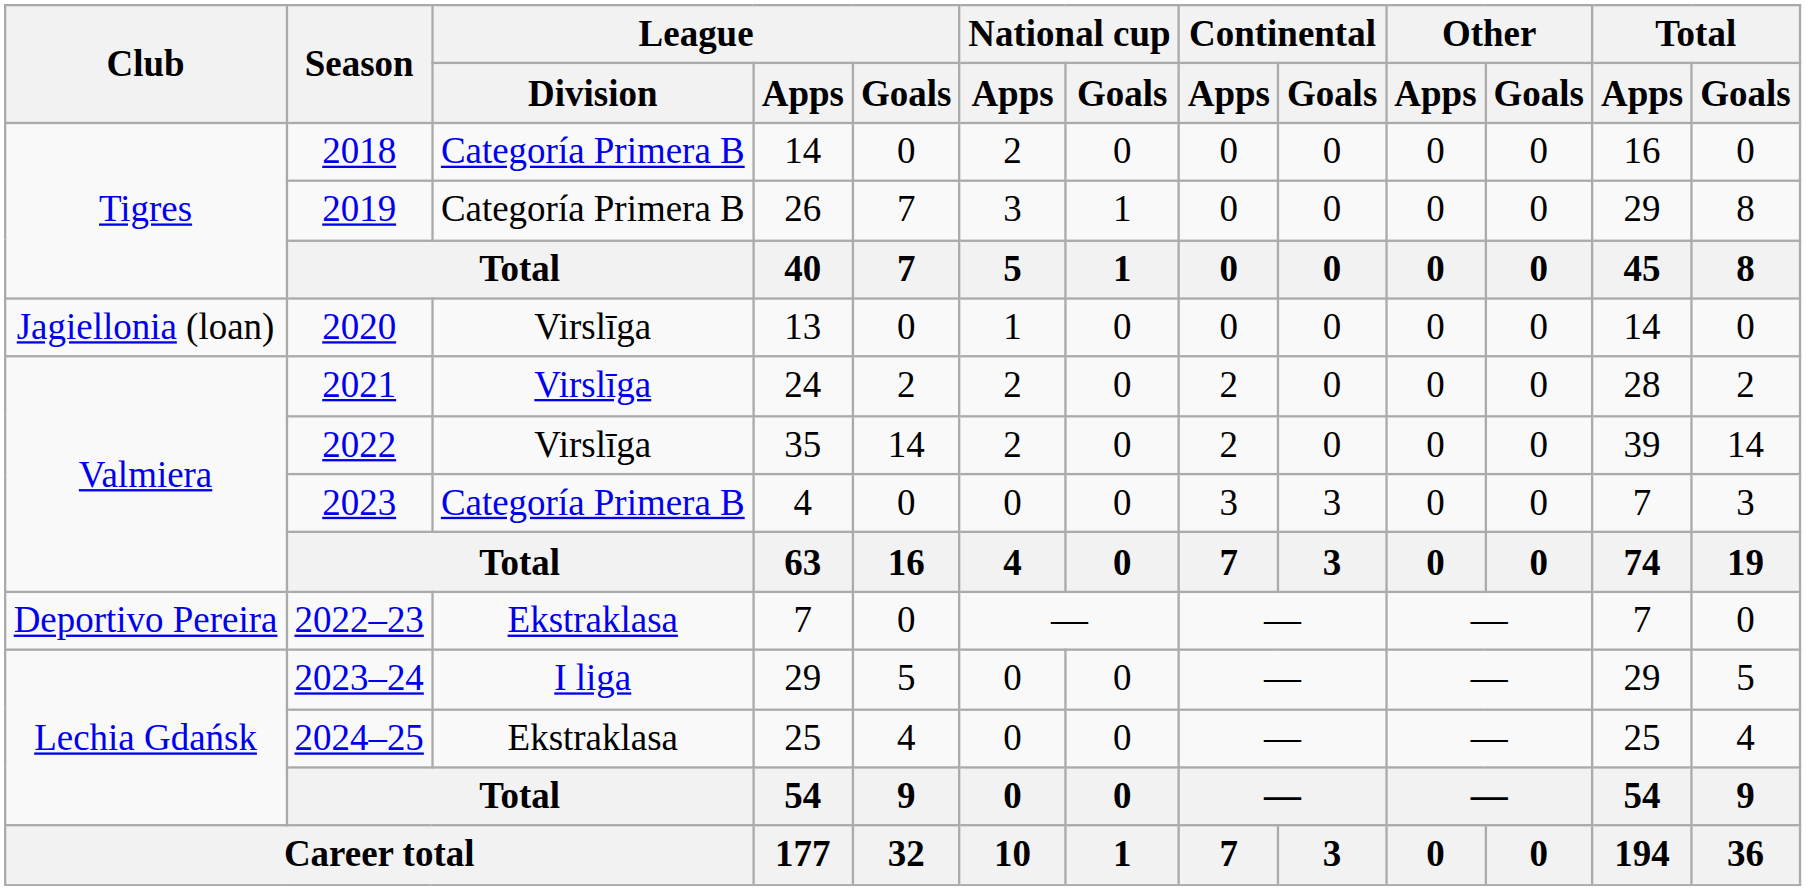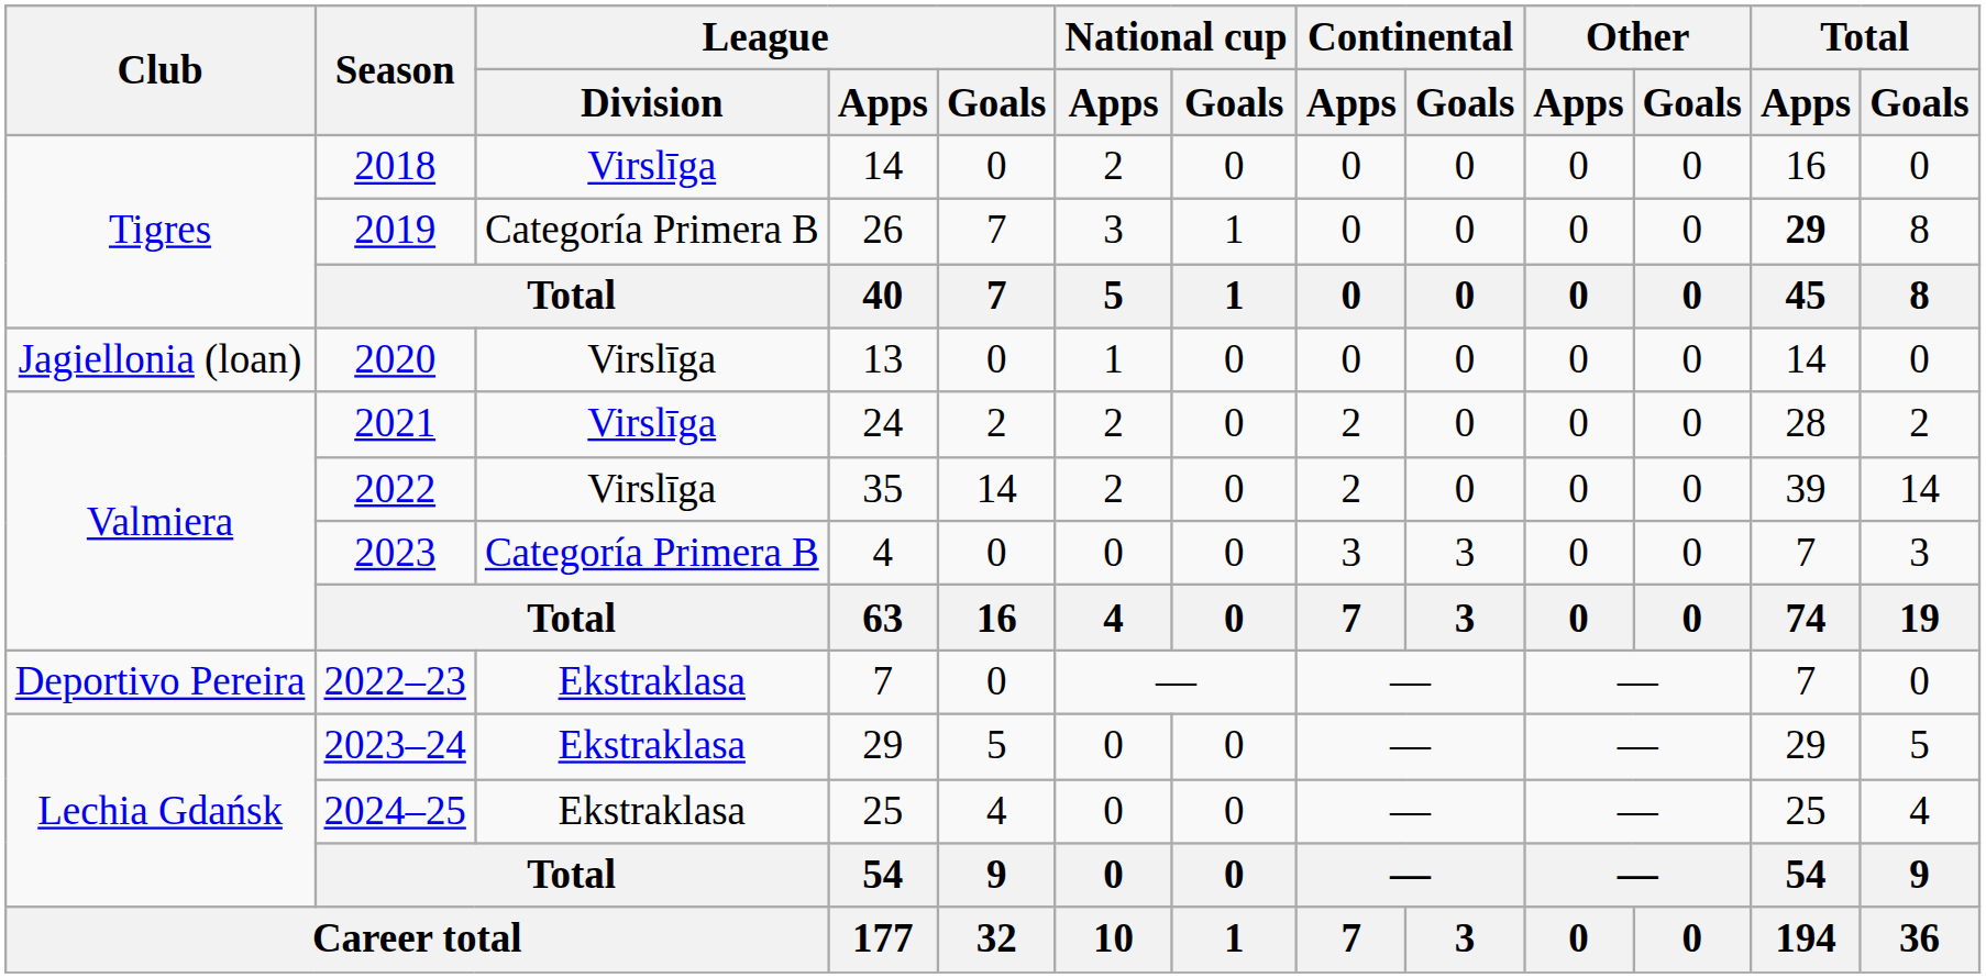 <table class=wikitable style=text-align:center>
 <tr>
 <th rowspan=2>Club</th>
 <th rowspan=2>Season</th>
 <th colspan=3>League</th>
 <th colspan=2>National cup</th>
 <th colspan=2>Continental</th>
 <th colspan=2>Other</th>
 <th colspan=2>Total</th>
 </tr>
 <tr>
 <th>Division</th>
 <th>Apps</th>
 <th>Goals</th>
 <th>Apps</th>
 <th>Goals</th>
 <th>Apps</th>
 <th>Goals</th>
 <th>Apps</th>
 <th>Goals</th>
 <th>Apps</th>
 <th>Goals</th>
 </tr>
 <tr>
 <td rowspan=3><a href='#'>Tigres</a></td>
 <td><a href='#'>2018</a></td>
-<td><a href='#'>Categoría Primera B</a></td>
+<td><a href='#'>Virslīga</a></td>
 <td>14</td>
 <td>0</td>
 <td>2</td>
 <td>0</td>
 <td>0</td>
 <td>0</td>
 <td>0</td>
 <td>0</td>
 <td>16</td>
 <td>0</td>
 </tr>
 <tr>
 <td><a href='#'>2019</a></td>
 <td>Categoría Primera B</td>
 <td>26</td>
 <td>7</td>
 <td>3</td>
 <td>1</td>
 <td>0</td>
 <td>0</td>
 <td>0</td>
 <td>0</td>
-<td>29</td>
+<td><strong>29</strong></td>
 <td>8</td>
 </tr>
 <tr>
 <th colspan=2><strong>Total</strong></th>
 <th>40</th>
 <th>7</th>
 <th>5</th>
 <th>1</th>
 <th>0</th>
 <th>0</th>
 <th>0</th>
 <th>0</th>
 <th>45</th>
 <th>8</th>
 </tr>
 <tr>
 <td><a href='#'>Jagiellonia</a> (loan)</td>
 <td><a href='#'>2020</a></td>
 <td>Virslīga</td>
 <td>13</td>
 <td>0</td>
 <td>1</td>
 <td>0</td>
 <td>0</td>
 <td>0</td>
 <td>0</td>
 <td>0</td>
 <td>14</td>
 <td>0</td>
 </tr>
 <tr>
 <td rowspan=4><a href='#'>Valmiera</a></td>
 <td><a href='#'>2021</a></td>
 <td><a href='#'>Virslīga</a></td>
 <td>24</td>
 <td>2</td>
 <td>2</td>
 <td>0</td>
 <td>2</td>
 <td>0</td>
 <td>0</td>
 <td>0</td>
 <td>28</td>
 <td>2</td>
 </tr>
 <tr>
 <td><a href='#'>2022</a></td>
 <td>Virslīga</td>
 <td>35</td>
 <td>14</td>
 <td>2</td>
 <td>0</td>
 <td>2</td>
 <td>0</td>
 <td>0</td>
 <td>0</td>
 <td>39</td>
 <td>14</td>
 </tr>
 <tr>
 <td><a href='#'>2023</a></td>
 <td><a href='#'>Categoría Primera B</a></td>
 <td>4</td>
 <td>0</td>
 <td>0</td>
 <td>0</td>
 <td>3</td>
 <td>3</td>
 <td>0</td>
 <td>0</td>
 <td>7</td>
 <td>3</td>
 </tr>
 <tr>
 <th colspan=2><strong>Total</strong></th>
 <th>63</th>
 <th>16</th>
 <th>4</th>
 <th>0</th>
 <th>7</th>
 <th>3</th>
 <th>0</th>
 <th>0</th>
 <th>74</th>
 <th>19</th>
 </tr>
 <tr>
 <td><a href='#'>Deportivo Pereira</a></td>
 <td><a href='#'>2022–23</a></td>
 <td><a href='#'>Ekstraklasa</a></td>
 <td>7</td>
 <td>0</td>
 <td colspan="2">—</td>
 <td colspan="2">—</td>
 <td colspan="2">—</td>
 <td>7</td>
 <td>0</td>
 </tr>
 <tr>
 <td rowspan=3><a href='#'>Lechia Gdańsk</a></td>
 <td><a href='#'>2023–24</a></td>
-<td><a href='#'>I liga</a></td>
+<td><a href='#'>Ekstraklasa</a></td>
 <td>29</td>
 <td>5</td>
 <td>0</td>
 <td>0</td>
 <td colspan="2">—</td>
 <td colspan="2">—</td>
 <td>29</td>
 <td>5</td>
 </tr>
 <tr>
 <td><a href='#'>2024–25</a></td>
 <td>Ekstraklasa</td>
 <td>25</td>
 <td>4</td>
 <td>0</td>
 <td>0</td>
 <td colspan="2">—</td>
 <td colspan="2">—</td>
 <td>25</td>
 <td>4</td>
 </tr>
 <tr>
 <th colspan=2><strong>Total</strong></th>
 <th>54</th>
 <th>9</th>
 <th>0</th>
 <th>0</th>
 <th colspan="2">—</th>
 <th colspan="2">—</th>
 <th>54</th>
 <th>9</th>
 </tr>
 <tr>
 <th colspan=3><strong>Career total</strong></th>
 <th>177</th>
 <th>32</th>
 <th>10</th>
 <th>1</th>
 <th>7</th>
 <th>3</th>
 <th>0</th>
 <th>0</th>
 <th>194</th>
 <th>36</th>
 </tr>
 </table>
